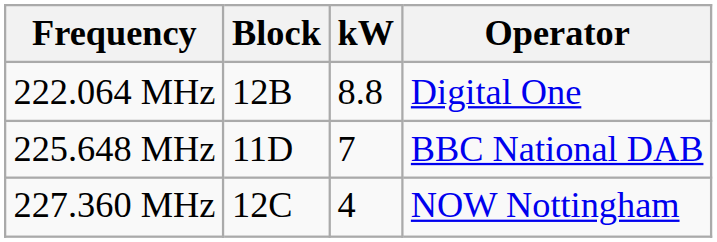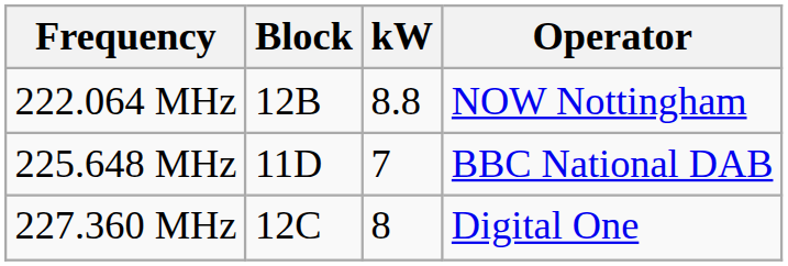 <table class="wikitable sortable">
 <tr>
 <th>Frequency</th>
 <th>Block</th>
 <th>kW</th>
 <th>Operator</th>
 </tr>
 <tr>
 <td>222.064 MHz</td>
 <td>12B</td>
 <td>8.8</td>
-<td><a href='#'>Digital One</a></td>
+<td><a href='#'>NOW Nottingham</a></td>
 </tr>
 <tr>
 <td>225.648 MHz</td>
 <td>11D</td>
 <td>7</td>
 <td><a href='#'>BBC National DAB</a></td>
 </tr>
 <tr>
 <td>227.360 MHz</td>
 <td>12C</td>
-<td>4</td>
-<td><a href='#'>NOW Nottingham</a></td>
+<td>8</td>
+<td><a href='#'>Digital One</a></td>
 </tr>
 </table>
